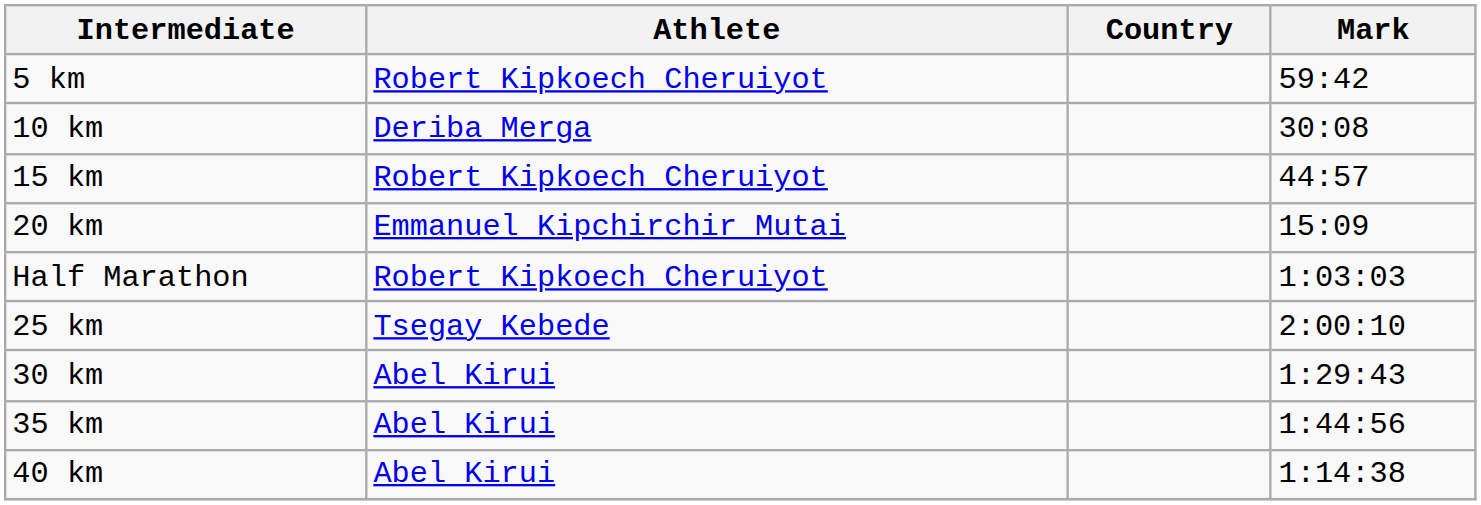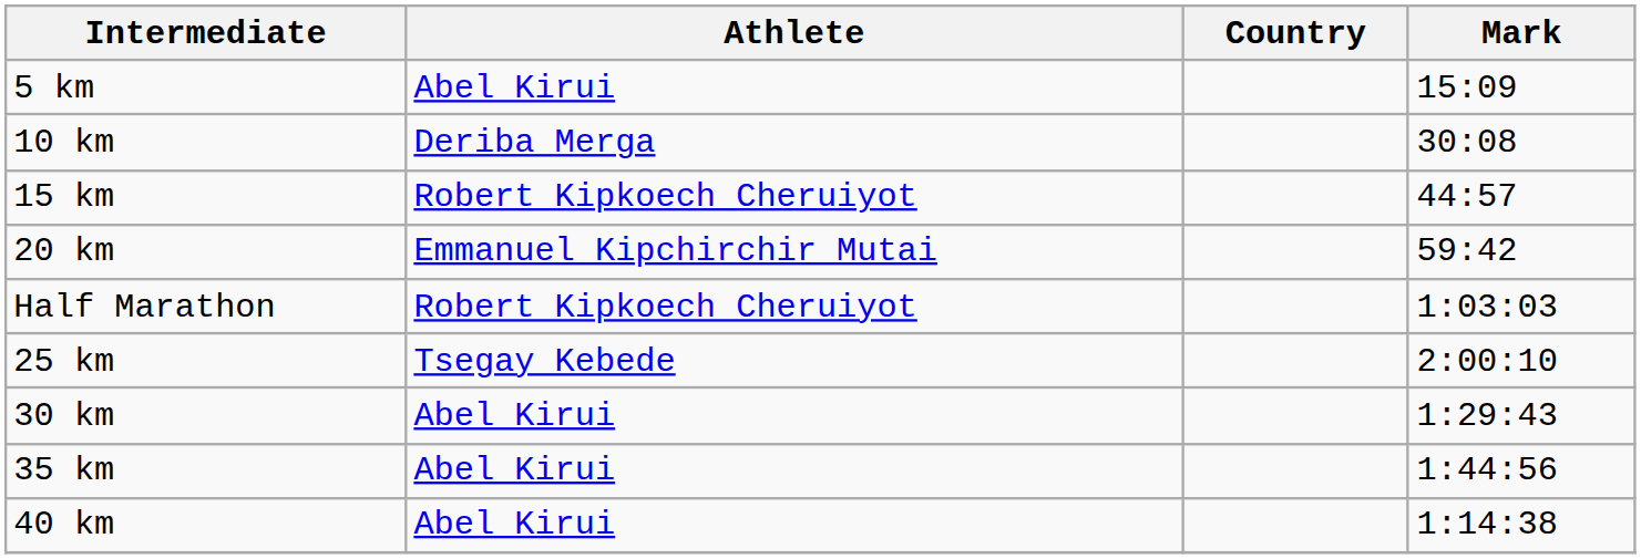 <table class="wikitable" width=50%>
 <tr>
 <th>Intermediate</th>
 <th>Athlete</th>
 <th>Country</th>
 <th>Mark</th>
 </tr>
 <tr>
 <td>5 km</td>
-<td><a href='#'>Robert Kipkoech Cheruiyot</a></td>
+<td><a href='#'>Abel Kirui</a></td>
 <td></td>
-<td>59:42</td>
+<td>15:09</td>
 </tr>
 <tr>
 <td>10 km</td>
 <td><a href='#'>Deriba Merga</a></td>
 <td></td>
 <td>30:08</td>
 </tr>
 <tr>
 <td>15 km</td>
 <td><a href='#'>Robert Kipkoech Cheruiyot</a></td>
 <td></td>
 <td>44:57</td>
 </tr>
 <tr>
 <td>20 km</td>
 <td><a href='#'>Emmanuel Kipchirchir Mutai</a></td>
 <td></td>
-<td>15:09</td>
+<td>59:42</td>
 </tr>
 <tr>
 <td>Half Marathon</td>
 <td><a href='#'>Robert Kipkoech Cheruiyot</a></td>
 <td></td>
 <td>1:03:03</td>
 </tr>
 <tr>
 <td>25 km</td>
 <td><a href='#'>Tsegay Kebede</a></td>
 <td></td>
 <td>2:00:10</td>
 </tr>
 <tr>
 <td>30 km</td>
 <td><a href='#'>Abel Kirui</a></td>
 <td></td>
 <td>1:29:43</td>
 </tr>
 <tr>
 <td>35 km</td>
 <td><a href='#'>Abel Kirui</a></td>
 <td></td>
 <td>1:44:56</td>
 </tr>
 <tr>
 <td>40 km</td>
 <td><a href='#'>Abel Kirui</a></td>
 <td></td>
 <td>1:14:38</td>
 </tr>
 <tr>
 </tr>
 </table>
